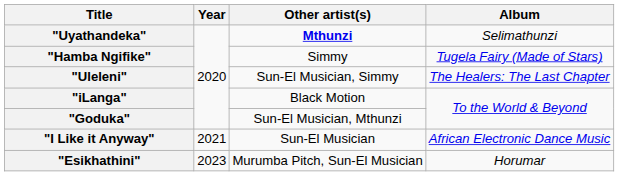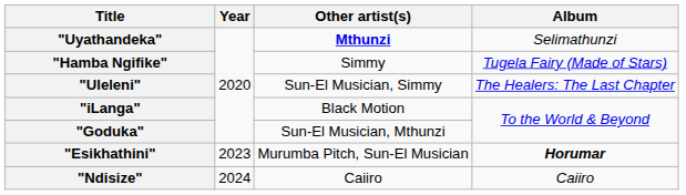 <table class="wikitable plainrowheaders" style="text-align:center;">
 <tr>
 <th scope="col" style="width:14em;">Title</th>
 <th scope="col">Year</th>
 <th scope="col">Other artist(s)</th>
 <th scope="col">Album</th>
 </tr>
 <tr>
 <th scope="row">"Uyathandeka"</th>
 <td rowspan=5>2020</td>
 <td><strong><a href='#'>Mthunzi</a></strong></td>
 <td><em>Selimathunzi</em></td>
 </tr>
 <tr>
 <th scope="row">"Hamba Ngifike"</th>
 <td>Simmy</td>
 <td><em><a href='#'>Tugela Fairy (Made of Stars)</a></em></td>
 </tr>
 <tr>
 <th scope="row">"Uleleni"</th>
 <td>Sun-El Musician, Simmy</td>
 <td><em><a href='#'>The Healers: The Last Chapter</a></em></td>
 </tr>
 <tr>
 <th scope="row">"iLanga"</th>
 <td>Black Motion</td>
 <td rowspan=2><em><a href='#'>To the World & Beyond</a></em></td>
 </tr>
 <tr>
 <th scope="row">"Goduka"</th>
 <td>Sun-El Musician, Mthunzi</td>
 </tr>
 <tr>
-<th scope="row">"I Like it Anyway"</th>
-<td>2021</td>
-<td>Sun-El Musician</td>
-<td><em><a href='#'>African Electronic Dance Music</a></em></td>
-</tr>
-<tr>
 <th scope="row">"Esikhathini"</th>
 <td>2023</td>
 <td>Murumba Pitch, Sun-El Musician</td>
-<td><em>Horumar</em></td>
+<td><strong><em>Horumar</em></strong></td>
+</tr>
+<tr>
+<th scope="row">"Ndisize"</th>
+<td>2024</td>
+<td>Caiiro</td>
+<td><em>Caiiro</em></td>
 </tr>
 </table>
